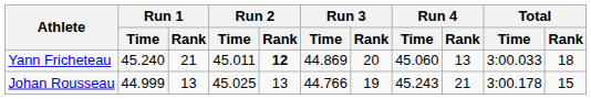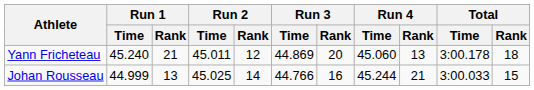 <table class="wikitable" border="1" style="font-size:90%">
 <tr>
 <th rowspan="2">Athlete</th>
 <th colspan="2">Run 1</th>
 <th colspan="2">Run 2</th>
 <th colspan="2">Run 3</th>
 <th colspan="2">Run 4</th>
 <th colspan="2">Total</th>
 </tr>
 <tr>
 <th>Time</th>
 <th>Rank</th>
 <th>Time</th>
 <th>Rank</th>
 <th>Time</th>
 <th>Rank</th>
 <th>Time</th>
 <th>Rank</th>
 <th>Time</th>
 <th>Rank</th>
 </tr>
 <tr>
 <td><a href='#'>Yann Fricheteau</a></td>
 <td align="center">45.240</td>
 <td align="center">21</td>
 <td align="center">45.011</td>
-<td align="center"><strong>12</strong></td>
+<td align="center">12</td>
 <td align="center">44.869</td>
 <td align="center">20</td>
 <td align="center">45.060</td>
 <td align="center">13</td>
-<td align="center">3:00.033</td>
+<td align="center">3:00.178</td>
 <td align="center">18</td>
 </tr>
 <tr>
 <td><a href='#'>Johan Rousseau</a></td>
 <td align="center">44.999</td>
 <td align="center">13</td>
 <td align="center">45.025</td>
-<td align="center">13</td>
+<td align="center">14</td>
 <td align="center">44.766</td>
-<td align="center">19</td>
-<td align="center">45.243</td>
+<td align="center">16</td>
+<td align="center">45.244</td>
 <td align="center">21</td>
-<td align="center">3:00.178</td>
+<td align="center">3:00.033</td>
 <td align="center">15</td>
 </tr>
 </table>
